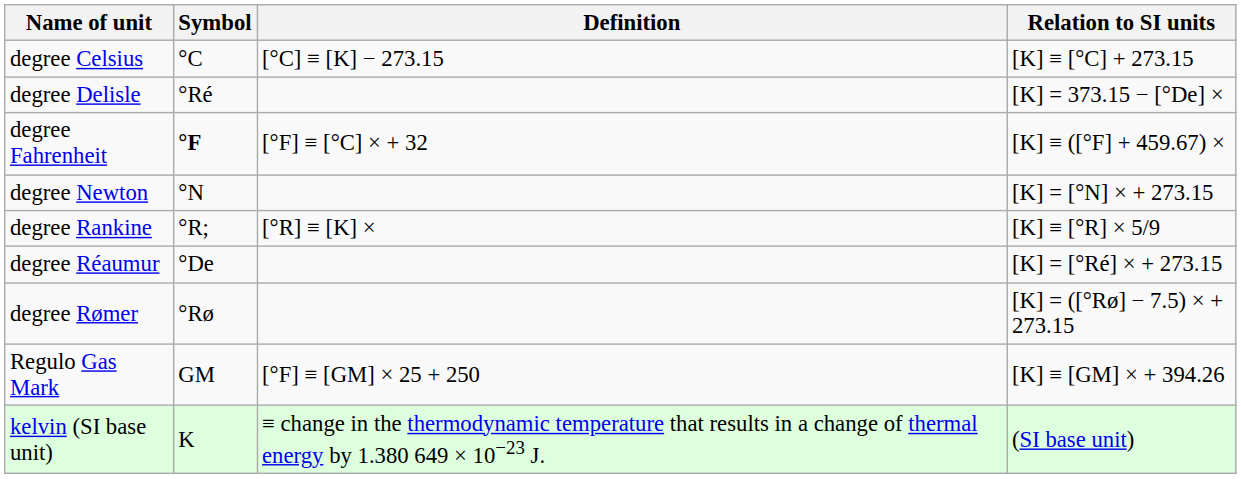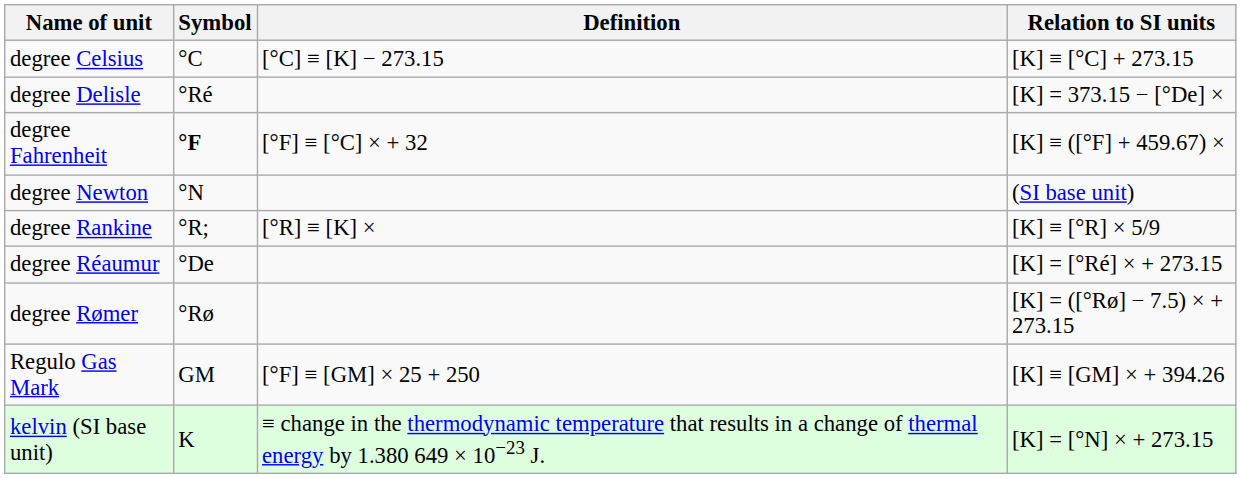 <table class="wikitable">
 <tr>
 <th>Name of unit</th>
 <th>Symbol</th>
 <th>Definition</th>
 <th>Relation to SI units</th>
 </tr>
 <tr>
 <td>degree <a href='#'>Celsius</a></td>
 <td>°C</td>
 <td>[°C] ≡ [K] − 273.15</td>
 <td>[K] ≡ [°C] + 273.15</td>
 </tr>
 <tr>
 <td>degree <a href='#'>Delisle</a></td>
 <td>°Ré</td>
 <td></td>
 <td>[K] = 373.15 − [°De] × </td>
 </tr>
 <tr>
 <td>degree <a href='#'>Fahrenheit</a></td>
 <td><strong>°F</strong></td>
 <td>[°F] ≡ [°C] ×  + 32</td>
 <td>[K] ≡ ([°F] + 459.67) × </td>
 </tr>
 <tr>
 <td>degree <a href='#'>Newton</a></td>
 <td>°N</td>
 <td></td>
-<td>[K] = [°N] ×  + 273.15</td>
+<td>(<a href='#'>SI base unit</a>)</td>
 </tr>
 <tr>
 <td>degree <a href='#'>Rankine</a></td>
 <td>°R;</td>
 <td>[°R] ≡ [K] × </td>
 <td>[K] ≡ [°R] × 5/9</td>
 </tr>
 <tr>
 <td>degree <a href='#'>Réaumur</a></td>
 <td>°De</td>
 <td></td>
 <td>[K] = [°Ré] ×  + 273.15</td>
 </tr>
 <tr>
 <td>degree <a href='#'>Rømer</a></td>
 <td>°Rø</td>
 <td></td>
 <td>[K] = ([°Rø] − 7.5) ×  + 273.15</td>
 </tr>
 <tr>
 <td>Regulo <a href='#'>Gas Mark</a></td>
 <td>GM</td>
 <td>[°F] ≡ [GM] × 25 + 250</td>
 <td>[K] ≡ [GM] ×  + 394.26</td>
 </tr>
 <tr style="background:#dfd;">
 <td><a href='#'>kelvin</a> (SI base unit)</td>
 <td>K</td>
 <td>≡ change in the <a href='#'>thermodynamic temperature</a>  that results in a change of <a href='#'>thermal energy</a>  by 1.380 649 × 10<sup>−23</sup> J.</td>
-<td>(<a href='#'>SI base unit</a>)</td>
+<td>[K] = [°N] ×  + 273.15</td>
 </tr>
 </table>
